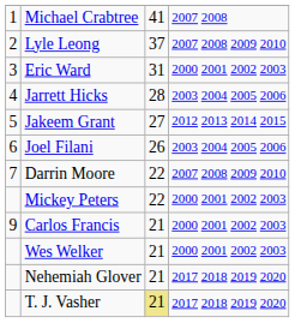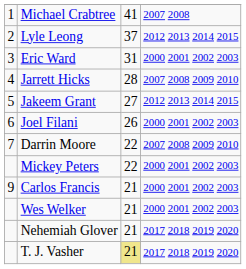 <table class="wikitable">
 <tr>
 </tr>
 <tr>
 <td>1</td>
 <td><a href='#'>Michael Crabtree</a></td>
 <td>41</td>
 <td style="font-size:80%;"><a href='#'>2007</a> <a href='#'>2008</a></td>
 </tr>
 <tr>
 <td>2</td>
 <td><a href='#'>Lyle Leong</a></td>
 <td>37</td>
-<td style="font-size:80%;"><a href='#'>2007</a> <a href='#'>2008</a> <a href='#'>2009</a> <a href='#'>2010</a></td>
+<td style="font-size:80%;"><a href='#'>2012</a> <a href='#'>2013</a> <a href='#'>2014</a> <a href='#'>2015</a></td>
 </tr>
 <tr>
 <td>3</td>
 <td><a href='#'>Eric Ward</a></td>
 <td>31</td>
 <td style="font-size:80%;"><a href='#'>2000</a> <a href='#'>2001</a> <a href='#'>2002</a> <a href='#'>2003</a></td>
 </tr>
 <tr>
 <td>4</td>
 <td><a href='#'>Jarrett Hicks</a></td>
 <td>28</td>
-<td style="font-size:80%;"><a href='#'>2003</a> <a href='#'>2004</a> <a href='#'>2005</a> <a href='#'>2006</a></td>
+<td style="font-size:80%;"><a href='#'>2007</a> <a href='#'>2008</a> <a href='#'>2009</a> <a href='#'>2010</a></td>
 </tr>
 <tr>
 <td>5</td>
 <td><a href='#'>Jakeem Grant</a></td>
 <td>27</td>
 <td style="font-size:80%;"><a href='#'>2012</a> <a href='#'>2013</a> <a href='#'>2014</a> <a href='#'>2015</a></td>
 </tr>
 <tr>
 <td>6</td>
 <td><a href='#'>Joel Filani</a></td>
 <td>26</td>
-<td style="font-size:80%;"><a href='#'>2003</a> <a href='#'>2004</a> <a href='#'>2005</a> <a href='#'>2006</a></td>
+<td style="font-size:80%;"><a href='#'>2000</a> <a href='#'>2001</a> <a href='#'>2002</a> <a href='#'>2003</a></td>
 </tr>
 <tr>
 <td>7</td>
 <td>Darrin Moore</td>
 <td>22</td>
 <td style="font-size:80%;"><a href='#'>2007</a> <a href='#'>2008</a> <a href='#'>2009</a> <a href='#'>2010</a></td>
 </tr>
 <tr>
 <td></td>
 <td><a href='#'>Mickey Peters</a></td>
 <td>22</td>
 <td style="font-size:80%;"><a href='#'>2000</a> <a href='#'>2001</a> <a href='#'>2002</a> <a href='#'>2003</a></td>
 </tr>
 <tr>
 <td>9</td>
 <td><a href='#'>Carlos Francis</a></td>
 <td>21</td>
 <td style="font-size:80%;"><a href='#'>2000</a> <a href='#'>2001</a> <a href='#'>2002</a> <a href='#'>2003</a></td>
 </tr>
 <tr>
 <td></td>
 <td><a href='#'>Wes Welker</a></td>
 <td>21</td>
 <td style="font-size:80%;"><a href='#'>2000</a> <a href='#'>2001</a> <a href='#'>2002</a> <a href='#'>2003</a></td>
 </tr>
 <tr>
 <td></td>
 <td>Nehemiah Glover</td>
 <td>21</td>
 <td style="font-size:80%;"><a href='#'>2017</a> <a href='#'>2018</a> <a href='#'>2019</a> <a href='#'>2020</a></td>
 </tr>
 <tr>
 <td></td>
 <td>T. J. Vasher</td>
 <td style="background: khaki;">21</td>
 <td style="font-size:80%;"><a href='#'>2017</a> <a href='#'>2018</a> <a href='#'>2019</a> <a href='#'>2020</a></td>
 </tr>
 </table>
